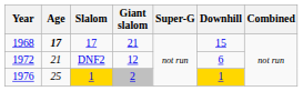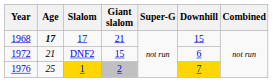 <table class=wikitable style="text-align:center">
 <tr>
 <th>  Year  </th>
 <th> Age </th>
 <th> Slalom </th>
 <th>Giant<br> slalom </th>
 <th>Super-G</th>
 <th>Downhill</th>
 <th>Combined</th>
 </tr>
 <tr>
 <td><a href='#'>1968</a></td>
 <td><strong><em>17</em></strong></td>
 <td><a href='#'>17</a></td>
 <td><a href='#'>21</a></td>
 <td rowspan=3><small><em>not run</em></small></td>
 <td><a href='#'>15</a></td>
 <td rowspan=3><small><em>not run</em></small></td>
 </tr>
 <tr>
 <td><a href='#'>1972</a></td>
 <td><em>21</em></td>
 <td><a href='#'>DNF2</a></td>
-<td><a href='#'>12</a></td>
+<td><a href='#'>15</a></td>
 <td><a href='#'>6</a></td>
 </tr>
 <tr>
 <td><a href='#'>1976</a></td>
 <td><em>25</em></td>
 <td bgcolor="gold"><a href='#'>1</a></td>
 <td bgcolor="silver"><a href='#'>2</a></td>
-<td bgcolor="gold"><a href='#'>1</a></td>
+<td bgcolor="gold"><a href='#'>7</a></td>
 </tr>
 </table>
